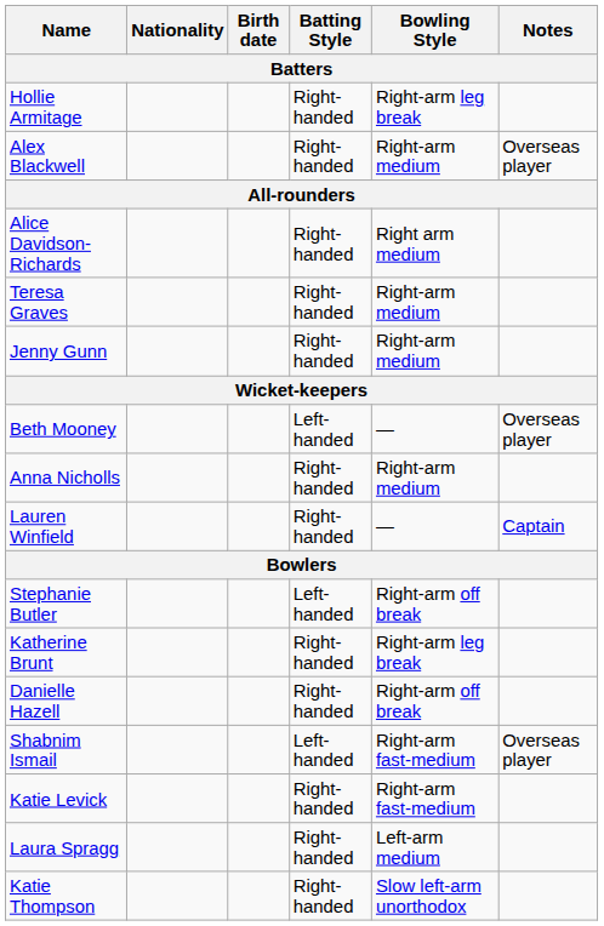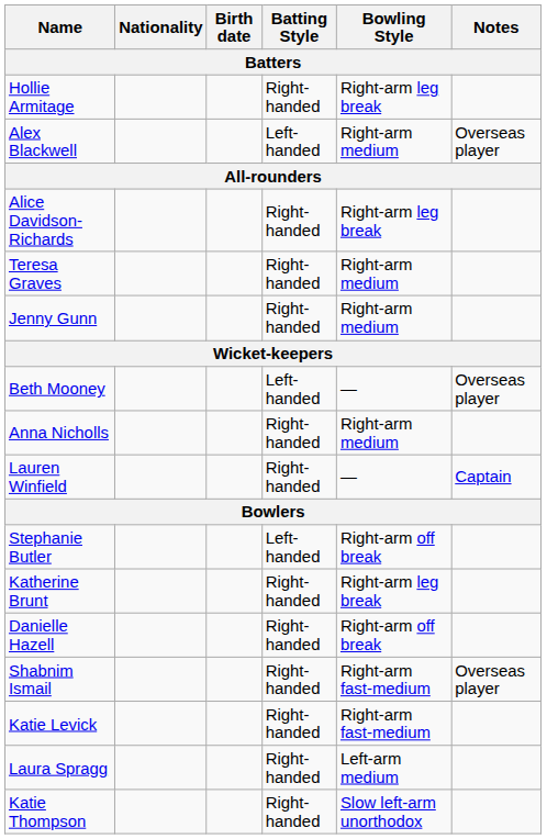 <table class="wikitable"  style="font-size:95%; width:80%;">
 <tr>
 <th>Name</th>
 <th>Nationality</th>
 <th>Birth date</th>
 <th>Batting Style</th>
 <th>Bowling Style</th>
 <th>Notes</th>
 </tr>
 <tr>
 <th colspan="7">Batters</th>
 </tr>
 <tr>
 <td><a href='#'>Hollie Armitage</a></td>
 <td></td>
 <td></td>
 <td>Right-handed</td>
 <td>Right-arm <a href='#'>leg break</a></td>
 <td></td>
 </tr>
 <tr>
 <td><a href='#'>Alex Blackwell</a></td>
 <td></td>
 <td></td>
-<td>Right-handed</td>
+<td>Left-handed</td>
 <td>Right-arm <a href='#'>medium</a></td>
 <td>Overseas player</td>
 </tr>
 <tr>
 <th colspan="7">All-rounders</th>
 </tr>
 <tr>
 <td><a href='#'>Alice Davidson-Richards</a></td>
 <td></td>
 <td></td>
 <td>Right-handed</td>
-<td>Right arm <a href='#'>medium</a></td>
+<td>Right-arm <a href='#'>leg break</a></td>
 <td></td>
 </tr>
 <tr>
 <td><a href='#'>Teresa Graves</a></td>
 <td></td>
 <td></td>
 <td>Right-handed</td>
 <td>Right-arm <a href='#'>medium</a></td>
 <td></td>
 </tr>
 <tr>
 <td><a href='#'>Jenny Gunn</a></td>
 <td></td>
 <td></td>
 <td>Right-handed</td>
 <td>Right-arm <a href='#'>medium</a></td>
 <td></td>
 </tr>
 <tr>
 <th colspan="7">Wicket-keepers</th>
 </tr>
 <tr>
 <td><a href='#'>Beth Mooney</a></td>
 <td></td>
 <td></td>
 <td>Left-handed</td>
 <td>—</td>
 <td>Overseas player</td>
 </tr>
 <tr>
 <td><a href='#'>Anna Nicholls</a></td>
 <td></td>
 <td></td>
 <td>Right-handed</td>
 <td>Right-arm <a href='#'>medium</a></td>
 <td></td>
 </tr>
 <tr>
 <td><a href='#'>Lauren Winfield</a></td>
 <td></td>
 <td></td>
 <td>Right-handed</td>
 <td>—</td>
 <td><a href='#'>Captain</a></td>
 </tr>
 <tr>
 <th colspan="7">Bowlers</th>
 </tr>
 <tr>
 <td><a href='#'>Stephanie Butler</a></td>
 <td></td>
 <td></td>
 <td>Left-handed</td>
 <td>Right-arm <a href='#'>off break</a></td>
 <td></td>
 </tr>
 <tr>
 <td><a href='#'>Katherine Brunt</a></td>
 <td></td>
 <td></td>
 <td>Right-handed</td>
 <td>Right-arm <a href='#'>leg break</a></td>
 <td></td>
 </tr>
 <tr>
 <td><a href='#'>Danielle Hazell</a></td>
 <td></td>
 <td></td>
 <td>Right-handed</td>
 <td>Right-arm <a href='#'>off break</a></td>
 <td></td>
 </tr>
 <tr>
 <td><a href='#'>Shabnim Ismail</a></td>
 <td></td>
 <td></td>
-<td>Left-handed</td>
+<td>Right-handed</td>
 <td>Right-arm <a href='#'>fast-medium</a></td>
 <td>Overseas player</td>
 </tr>
 <tr>
 <td><a href='#'>Katie Levick</a></td>
 <td></td>
 <td></td>
 <td>Right-handed</td>
 <td>Right-arm <a href='#'>fast-medium</a></td>
 <td></td>
 </tr>
 <tr>
 <td><a href='#'>Laura Spragg</a></td>
 <td></td>
 <td></td>
 <td>Right-handed</td>
 <td>Left-arm <a href='#'>medium</a></td>
 <td></td>
 </tr>
 <tr>
 <td><a href='#'>Katie Thompson</a></td>
 <td></td>
 <td></td>
 <td>Right-handed</td>
 <td><a href='#'>Slow left-arm unorthodox</a></td>
 <td></td>
 </tr>
 </table>
